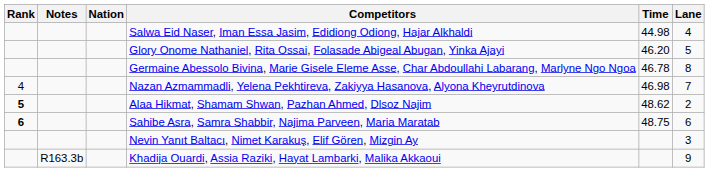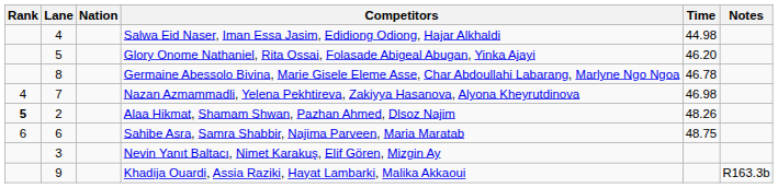 <table class="wikitable sortable" style="text-align:center; font-size:95%">
 <tr>
 <th>Rank</th>
-<th>Notes</th>
+<th>Lane</th>
 <th>Nation</th>
 <th>Competitors</th>
 <th>Time</th>
-<th>Lane</th>
+<th>Notes</th>
 </tr>
 <tr>
 <td></td>
-<td></td>
+<td>4</td>
 <td align=left></td>
 <td align=left><a href='#'>Salwa Eid Naser</a>, <a href='#'>Iman Essa Jasim</a>, <a href='#'>Edidiong Odiong</a>, <a href='#'>Hajar Alkhaldi</a></td>
 <td>44.98</td>
-<td>4</td>
+<td></td>
 </tr>
 <tr>
 <td></td>
-<td></td>
+<td>5</td>
 <td align=left></td>
 <td align=left><a href='#'>Glory Onome Nathaniel</a>, <a href='#'>Rita Ossai</a>, <a href='#'>Folasade Abigeal Abugan</a>, <a href='#'>Yinka Ajayi</a></td>
 <td>46.20</td>
-<td>5</td>
+<td></td>
 </tr>
 <tr>
 <td></td>
-<td></td>
+<td>8</td>
 <td align=left></td>
 <td align=left><a href='#'>Germaine Abessolo Bivina</a>, <a href='#'>Marie Gisele Eleme Asse</a>, <a href='#'>Char Abdoullahi Labarang</a>, <a href='#'>Marlyne Ngo Ngoa</a></td>
 <td>46.78</td>
-<td>8</td>
+<td></td>
 </tr>
 <tr>
 <td>4</td>
-<td></td>
+<td>7</td>
 <td align=left></td>
 <td align=left><a href='#'>Nazan Azmammadli</a>, <a href='#'>Yelena Pekhtireva</a>, <a href='#'>Zakiyya Hasanova</a>, <a href='#'>Alyona Kheyrutdinova</a></td>
 <td>46.98</td>
-<td>7</td>
+<td></td>
 </tr>
 <tr>
 <td><strong>5</strong></td>
-<td></td>
+<td>2</td>
 <td align=left></td>
 <td align=left><a href='#'>Alaa Hikmat</a>, <a href='#'>Shamam Shwan</a>, <a href='#'>Pazhan Ahmed</a>, <a href='#'>Dlsoz Najim</a></td>
-<td>48.62</td>
-<td>2</td>
+<td>48.26</td>
+<td></td>
 </tr>
 <tr>
-<td><strong>6</strong></td>
-<td></td>
+<td>6</td>
+<td>6</td>
 <td align=left></td>
 <td align=left><a href='#'>Sahibe Asra</a>, <a href='#'>Samra Shabbir</a>, <a href='#'>Najima Parveen</a>, <a href='#'>Maria Maratab</a></td>
 <td>48.75</td>
-<td>6</td>
+<td></td>
 </tr>
 <tr>
 <td></td>
-<td></td>
+<td>3</td>
 <td align=left></td>
 <td align=left><a href='#'>Nevin Yanıt Baltacı</a>, <a href='#'>Nimet Karakuş</a>, <a href='#'>Elif Gören</a>, <a href='#'>Mizgin Ay</a></td>
 <td></td>
-<td>3</td>
+<td></td>
 </tr>
 <tr>
 <td></td>
-<td>R163.3b</td>
+<td>9</td>
 <td align=left></td>
 <td align=left><a href='#'>Khadija Ouardi</a>, <a href='#'>Assia Raziki</a>, <a href='#'>Hayat Lambarki</a>, <a href='#'>Malika Akkaoui</a></td>
 <td></td>
-<td>9</td>
+<td>R163.3b</td>
 </tr>
 </table>
